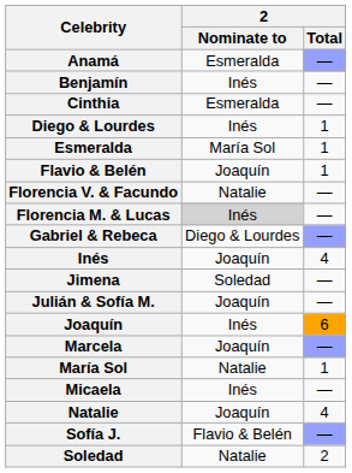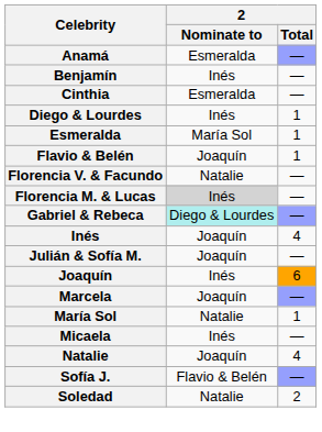 <table class="wikitable" style="font-size:85%; text-align:center; margin-left: auto; margin-right: auto; line-height:13px">
 <tr>
 <th rowspan="2">Celebrity</th>
 <th colspan="2">2</th>
 </tr>
 <tr>
 <th>Nominate to</th>
 <th>Total</th>
 </tr>
 <tr>
 <th>Anamá</th>
 <td>Esmeralda</td>
 <td bgcolor=#959FFD>—</td>
 </tr>
 <tr>
 <th>Benjamín</th>
 <td>Inés</td>
 <td>—</td>
 </tr>
 <tr>
 <th>Cinthia</th>
 <td>Esmeralda</td>
 <td>—</td>
 </tr>
 <tr>
 <th>Diego & Lourdes</th>
 <td>Inés</td>
 <td>1</td>
 </tr>
 <tr>
 <th>Esmeralda</th>
 <td>María Sol</td>
 <td>1</td>
 </tr>
 <tr>
 <th>Flavio & Belén</th>
 <td>Joaquín</td>
 <td>1</td>
 </tr>
 <tr>
 <th>Florencia V. & Facundo</th>
 <td>Natalie</td>
 <td>—</td>
 </tr>
 <tr>
 <th>Florencia M. & Lucas</th>
 <td style="background: lightgrey;">Inés</td>
 <td>—</td>
 </tr>
 <tr>
 <th>Gabriel & Rebeca</th>
-<td>Diego & Lourdes</td>
+<td style="background: paleturquoise;">Diego & Lourdes</td>
 <td bgcolor=#959FFD>—</td>
 </tr>
 <tr>
 <th>Inés</th>
 <td>Joaquín</td>
 <td>4</td>
-</tr>
-<tr>
-<th>Jimena</th>
-<td>Soledad</td>
-<td>—</td>
 </tr>
 <tr>
 <th>Julián & Sofía M.</th>
 <td>Joaquín</td>
 <td>—</td>
 </tr>
 <tr>
 <th>Joaquín</th>
 <td>Inés</td>
 <td bgcolor=orange>6</td>
 </tr>
 <tr>
 <th>Marcela</th>
 <td>Joaquín</td>
 <td bgcolor=#959FFD>—</td>
 </tr>
 <tr>
 <th>María Sol</th>
 <td>Natalie</td>
 <td>1</td>
 </tr>
 <tr>
 <th>Micaela</th>
 <td>Inés</td>
 <td>—</td>
 </tr>
 <tr>
 <th>Natalie</th>
 <td>Joaquín</td>
 <td>4</td>
 </tr>
 <tr>
 <th>Sofía J.</th>
 <td>Flavio & Belén</td>
 <td bgcolor=#959FFD>—</td>
 </tr>
 <tr>
 <th>Soledad</th>
 <td>Natalie</td>
 <td>2</td>
 </tr>
 </table>
